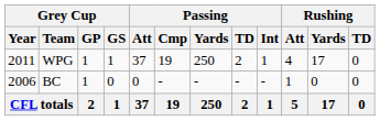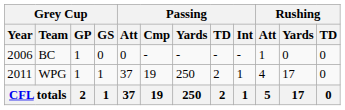 <table class="wikitable">
 <tr>
 <th colspan="4">Grey Cup</th>
 <th colspan="5">Passing</th>
 <th colspan="3">Rushing</th>
 </tr>
 <tr>
 <th>Year</th>
 <th>Team</th>
 <th>GP</th>
 <th>GS</th>
 <th>Att</th>
 <th>Cmp</th>
 <th>Yards</th>
 <th>TD</th>
 <th>Int</th>
 <th>Att</th>
 <th>Yards</th>
 <th>TD</th>
 </tr>
 <tr>
+<td>2006</td>
+<td>BC</td>
+<td>1</td>
+<td>0</td>
+<td>0</td>
+<td>-</td>
+<td>-</td>
+<td>-</td>
+<td>-</td>
+<td>1</td>
+<td>0</td>
+<td>0</td>
+</tr>
+<tr>
 <td>2011</td>
 <td>WPG</td>
 <td>1</td>
 <td>1</td>
 <td>37</td>
 <td>19</td>
 <td>250</td>
 <td>2</td>
 <td>1</td>
 <td>4</td>
 <td>17</td>
-<td>0</td>
-</tr>
-<tr>
-<td>2006</td>
-<td>BC</td>
-<td>1</td>
-<td>0</td>
-<td>0</td>
-<td>-</td>
-<td>-</td>
-<td>-</td>
-<td>-</td>
-<td>1</td>
-<td>0</td>
 <td>0</td>
 </tr>
 <tr>
 <th colspan="2"><a href='#'>CFL</a> totals</th>
 <th>2</th>
 <th>1</th>
 <th>37</th>
 <th>19</th>
 <th>250</th>
 <th>2</th>
 <th>1</th>
 <th>5</th>
 <th>17</th>
 <th>0</th>
 </tr>
 </table>
